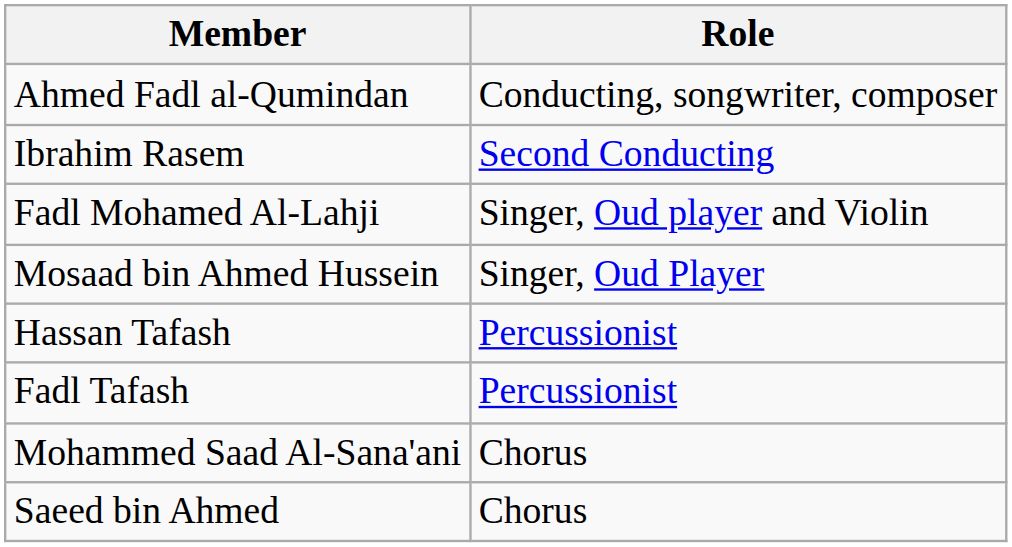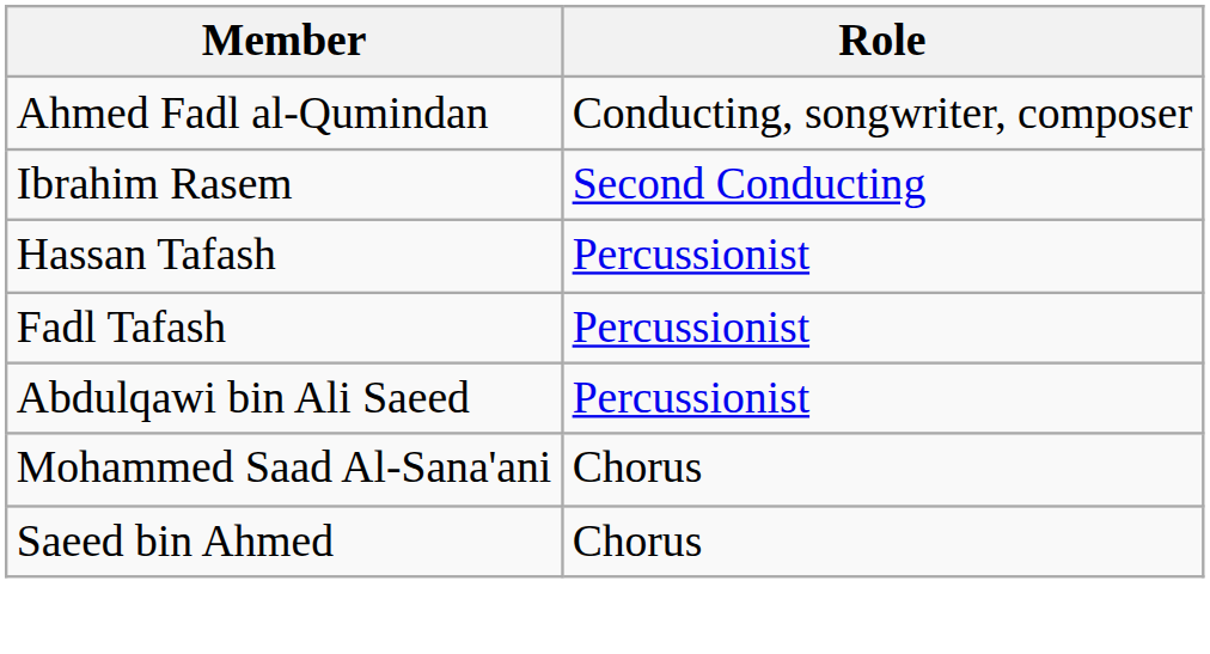 <table class="wikitable">
 <tr>
 <th>Member</th>
 <th>Role</th>
 </tr>
 <tr>
 <td>Ahmed Fadl al-Qumindan</td>
 <td>Conducting, songwriter, composer</td>
 </tr>
 <tr>
 <td>Ibrahim Rasem</td>
 <td><a href='#'>Second Conducting</a></td>
 </tr>
 <tr>
-<td>Fadl Mohamed Al-Lahji</td>
-<td>Singer, <a href='#'>Oud player</a> and Violin</td>
-</tr>
-<tr>
-<td>Mosaad bin Ahmed Hussein</td>
-<td>Singer, <a href='#'>Oud Player</a></td>
-</tr>
-<tr>
 <td>Hassan Tafash</td>
 <td><a href='#'>Percussionist</a></td>
 </tr>
 <tr>
 <td>Fadl Tafash</td>
+<td><a href='#'>Percussionist</a></td>
+</tr>
+<tr>
+<td>Abdulqawi bin Ali Saeed</td>
 <td><a href='#'>Percussionist</a></td>
 </tr>
 <tr>
 <td>Mohammed Saad Al-Sana'ani</td>
 <td>Chorus</td>
 </tr>
 <tr>
 <td>Saeed bin Ahmed</td>
 <td>Chorus</td>
 </tr>
 </table>
